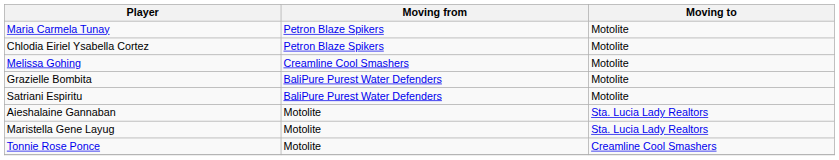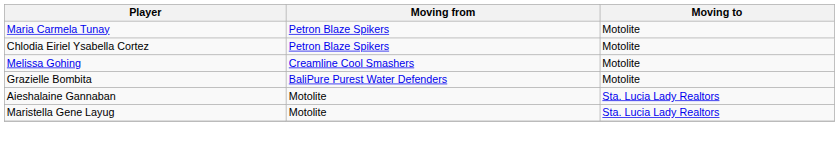 <table class="wikitable sortable" style="width:90%; font-size:92%; ">
 <tr>
 <th>Player</th>
 <th>Moving from</th>
 <th>Moving to</th>
 </tr>
 <tr>
 <td> <a href='#'>Maria Carmela Tunay</a></td>
 <td> <a href='#'>Petron Blaze Spikers</a></td>
 <td> Motolite</td>
 </tr>
 <tr>
 <td> Chlodia Eiriel Ysabella Cortez</td>
 <td> <a href='#'>Petron Blaze Spikers</a></td>
 <td> Motolite</td>
 </tr>
 <tr>
 <td> <a href='#'>Melissa Gohing</a></td>
 <td> <a href='#'>Creamline Cool Smashers</a></td>
 <td> Motolite</td>
 </tr>
 <tr>
 <td> Grazielle Bombita</td>
 <td> <a href='#'>BaliPure Purest Water Defenders</a></td>
 <td> Motolite</td>
 </tr>
 <tr>
-<td> Satriani Espiritu</td>
-<td> <a href='#'>BaliPure Purest Water Defenders</a></td>
-<td> Motolite</td>
-</tr>
-<tr>
 <td> Aieshalaine Gannaban</td>
 <td> Motolite</td>
 <td> <a href='#'>Sta. Lucia Lady Realtors</a></td>
 </tr>
 <tr>
 <td> Maristella Gene Layug</td>
 <td> Motolite</td>
 <td> <a href='#'>Sta. Lucia Lady Realtors</a></td>
 </tr>
 <tr>
-<td> <a href='#'>Tonnie Rose Ponce</a></td>
-<td> Motolite</td>
-<td> <a href='#'>Creamline Cool Smashers</a></td>
-</tr>
-<tr>
 </tr>
 </table>
